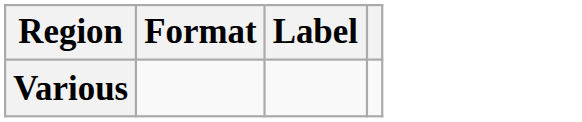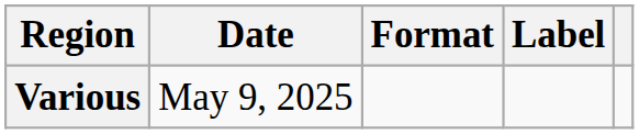 <table class="wikitable plainrowheaders">
 <tr>
 <th scope="col">Region</th>
+<th scope="col">Date</th>
 <th scope="col">Format</th>
 <th scope="col">Label</th>
 <th scope="col"></th>
 </tr>
 <tr>
 <th scope="row">Various</th>
+<td>May 9, 2025</td>
 <td></td>
 <td></td>
 <td style="text-align:center"></td>
 </tr>
 </table>
